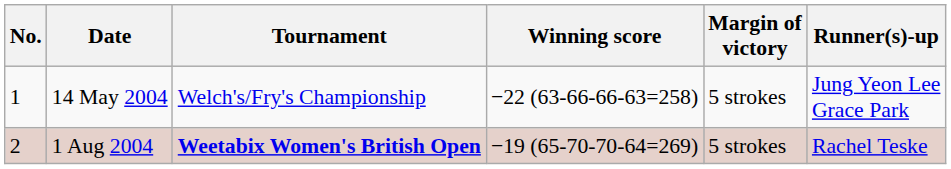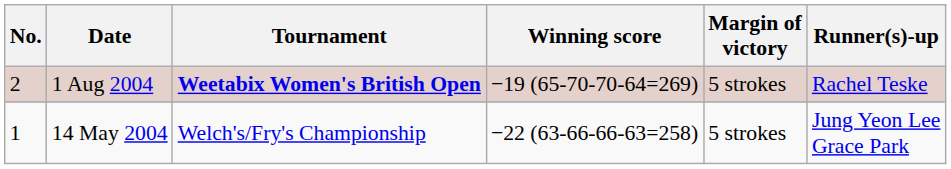 <table class="wikitable" style="font-size:95%;">
 <tr>
 <th>No.</th>
 <th>Date</th>
 <th>Tournament</th>
 <th>Winning score</th>
 <th>Margin of<br>victory</th>
 <th>Runner(s)-up</th>
 </tr>
+<tr style="background:#e5d1cb;">
+<td>2</td>
+<td>1 Aug <a href='#'>2004</a></td>
+<td><strong><a href='#'>Weetabix Women's British Open</a></strong></td>
+<td>−19 (65-70-70-64=269)</td>
+<td>5 strokes</td>
+<td> <a href='#'>Rachel Teske</a></td>
+</tr>
 <tr>
 <td>1</td>
 <td>14 May <a href='#'>2004</a></td>
 <td><a href='#'>Welch's/Fry's Championship</a></td>
 <td>−22 (63-66-66-63=258)</td>
 <td>5 strokes</td>
 <td> <a href='#'>Jung Yeon Lee</a><br> <a href='#'>Grace Park</a></td>
 </tr>
-<tr style="background:#e5d1cb;">
-<td>2</td>
-<td>1 Aug <a href='#'>2004</a></td>
-<td><strong><a href='#'>Weetabix Women's British Open</a></strong></td>
-<td>−19 (65-70-70-64=269)</td>
-<td>5 strokes</td>
-<td> <a href='#'>Rachel Teske</a></td>
-</tr>
 </table>
